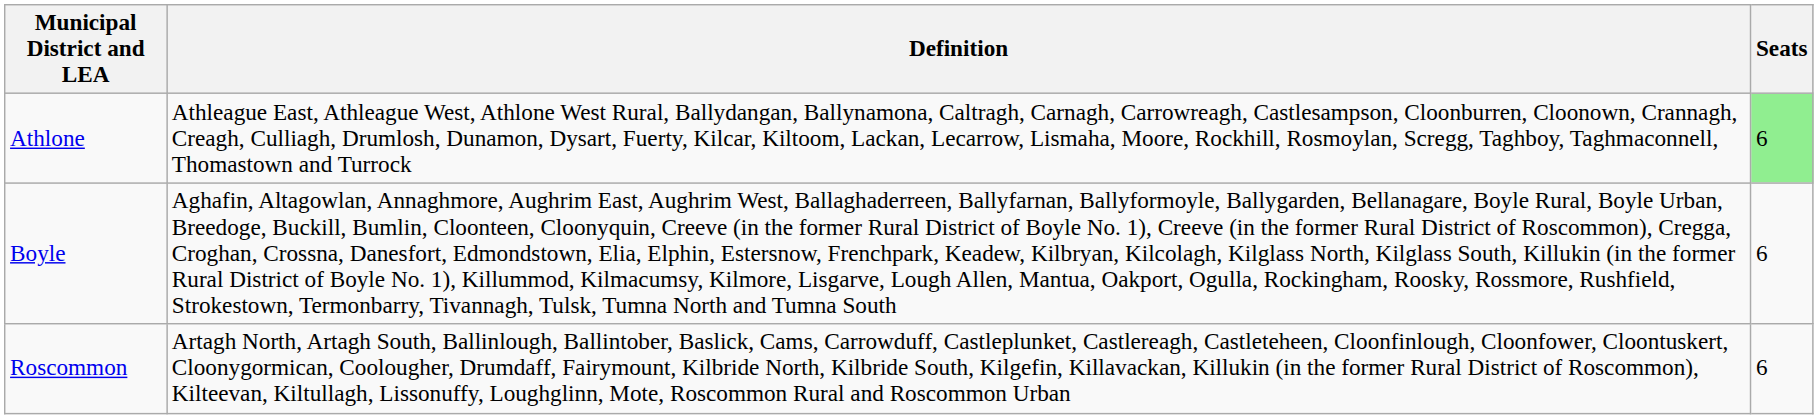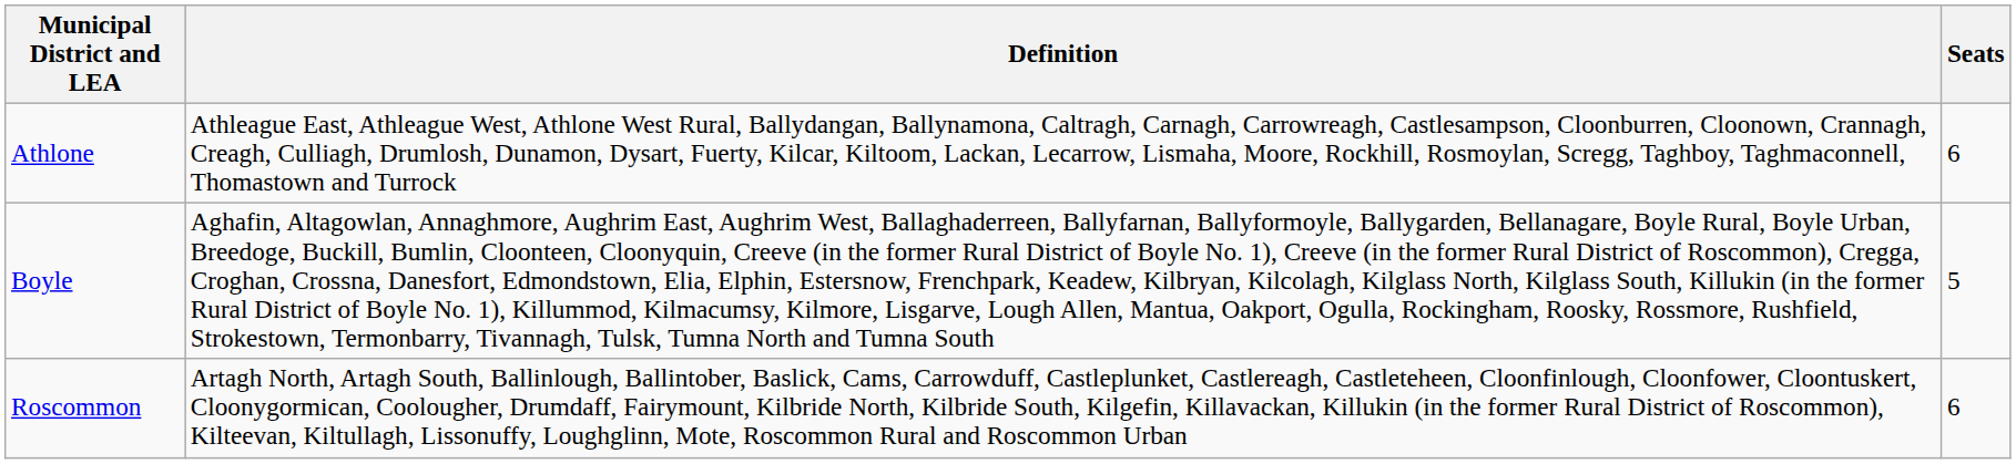 <table class="wikitable">
 <tr>
 <th>Municipal District and LEA</th>
 <th>Definition</th>
 <th>Seats</th>
 </tr>
 <tr>
 <td><a href='#'>Athlone</a></td>
 <td>Athleague East, Athleague West, Athlone West Rural, Ballydangan, Ballynamona, Caltragh, Carnagh, Carrowreagh, Castlesampson, Cloonburren, Cloonown, Crannagh, Creagh, Culliagh, Drumlosh, Dunamon, Dysart, Fuerty, Kilcar, Kiltoom, Lackan, Lecarrow, Lismaha, Moore, Rockhill, Rosmoylan, Scregg, Taghboy, Taghmaconnell, Thomastown and Turrock</td>
-<td style="background: lightgreen;">6</td>
+<td>6</td>
 </tr>
 <tr>
 <td><a href='#'>Boyle</a></td>
 <td>Aghafin, Altagowlan, Annaghmore, Aughrim East, Aughrim West, Ballaghaderreen, Ballyfarnan, Ballyformoyle, Ballygarden, Bellanagare, Boyle Rural, Boyle Urban, Breedoge, Buckill, Bumlin, Cloonteen, Cloonyquin, Creeve (in the former Rural District of Boyle No. 1), Creeve (in the former Rural District of Roscommon), Cregga, Croghan, Crossna, Danesfort, Edmondstown, Elia, Elphin, Estersnow, Frenchpark, Keadew, Kilbryan, Kilcolagh, Kilglass North, Kilglass South, Killukin (in the former Rural District of Boyle No. 1), Killummod, Kilmacumsy, Kilmore, Lisgarve, Lough Allen, Mantua, Oakport, Ogulla, Rockingham, Roosky, Rossmore, Rushfield, Strokestown, Termonbarry, Tivannagh, Tulsk, Tumna North and Tumna South</td>
-<td>6</td>
+<td>5</td>
 </tr>
 <tr>
 <td><a href='#'>Roscommon</a></td>
 <td>Artagh North, Artagh South, Ballinlough, Ballintober, Baslick, Cams, Carrowduff, Castleplunket, Castlereagh, Castleteheen, Cloonfinlough, Cloonfower, Cloontuskert, Cloonygormican, Coolougher, Drumdaff, Fairymount, Kilbride North, Kilbride South, Kilgefin, Killavackan, Killukin (in the former Rural District of Roscommon), Kilteevan, Kiltullagh, Lissonuffy, Loughglinn, Mote, Roscommon Rural and Roscommon Urban</td>
 <td>6</td>
 </tr>
 </table>
